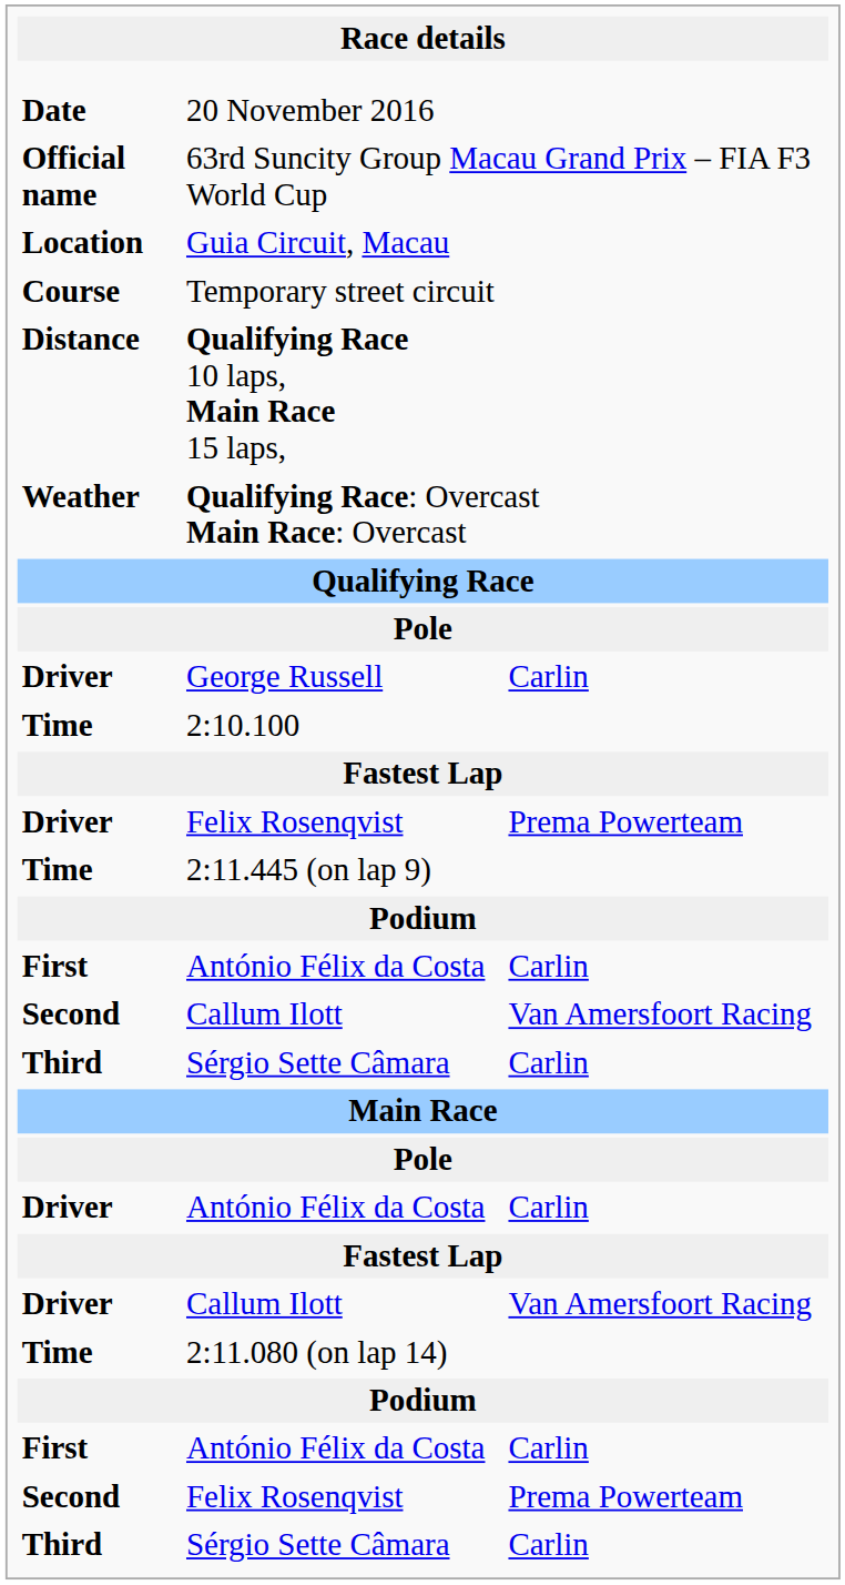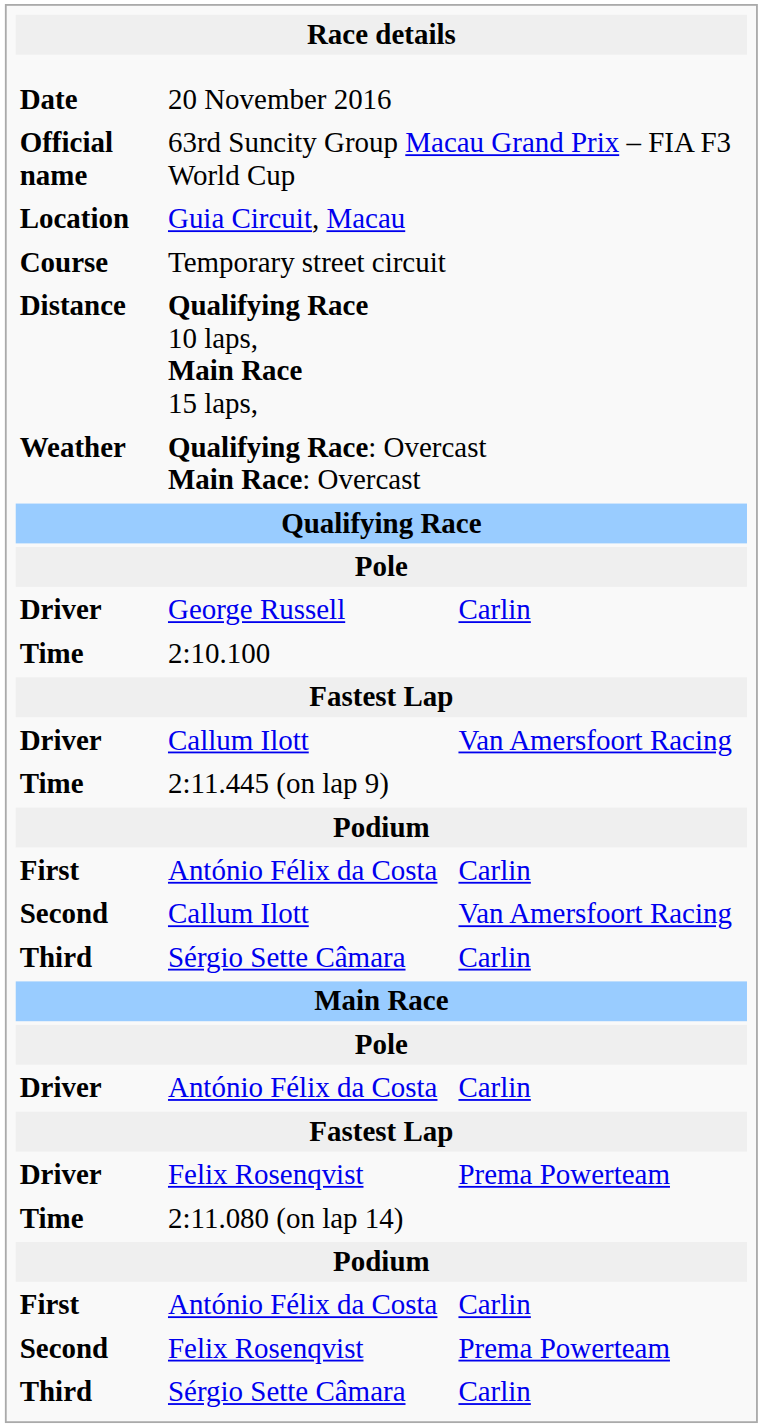 <table class="infobox" align="right" cellpadding="2" style="float:right; width: 26em; ">
 <tr>
 <th colspan="3" bgcolor="#efefef">Race details</th>
 </tr>
 <tr>
 <td colspan="3" style="text-align:center;"></td>
 </tr>
 <tr>
 <td colspan="3" style="text-align:center;"></td>
 </tr>
 <tr>
 <td style="width: 20%;"><strong>Date</strong></td>
 <td>20 November 2016</td>
 </tr>
 <tr>
 <td><strong>Official name</strong></td>
 <td colspan=2>63rd Suncity Group <a href='#'>Macau Grand Prix</a> – FIA F3 World Cup</td>
 </tr>
 <tr>
 <td><strong>Location</strong></td>
 <td colspan=2><a href='#'>Guia Circuit</a>, <a href='#'>Macau</a></td>
 </tr>
 <tr>
 <td><strong>Course</strong></td>
 <td colspan=2>Temporary street circuit<br></td>
 </tr>
 <tr>
 <td><strong>Distance</strong></td>
 <td colspan=2><strong>Qualifying Race</strong><br>10 laps, <br><strong>Main Race</strong><br>15 laps, </td>
 </tr>
 <tr>
 <td><strong>Weather</strong></td>
 <td colspan=2><strong>Qualifying Race</strong>: Overcast<br><strong>Main Race</strong>: Overcast</td>
 </tr>
 <tr>
 <td colspan="3" style="text-align:center; background-color:#99ccff"><strong>Qualifying Race</strong></td>
 </tr>
 <tr>
 <th colspan="3" bgcolor="#efefef">Pole</th>
 </tr>
 <tr>
 <td><strong>Driver</strong></td>
 <td> <a href='#'>George Russell</a></td>
 <td><a href='#'>Carlin</a></td>
 </tr>
 <tr>
 <td><strong>Time</strong></td>
 <td colspan=2>2:10.100</td>
 </tr>
 <tr>
 <th colspan="3" bgcolor="#efefef">Fastest Lap</th>
 </tr>
 <tr>
 <td><strong>Driver</strong></td>
-<td> <a href='#'>Felix Rosenqvist</a></td>
-<td><a href='#'>Prema Powerteam</a></td>
+<td> <a href='#'>Callum Ilott</a></td>
+<td><a href='#'>Van Amersfoort Racing</a></td>
 </tr>
 <tr>
 <td><strong>Time</strong></td>
 <td colspan=2>2:11.445 (on lap 9)</td>
 </tr>
 <tr>
 <th colspan="3" bgcolor="#efefef">Podium</th>
 </tr>
 <tr>
 <td><strong>First</strong></td>
 <td> <a href='#'>António Félix da Costa</a></td>
 <td><a href='#'>Carlin</a></td>
 </tr>
 <tr>
 <td><strong>Second</strong></td>
 <td> <a href='#'>Callum Ilott</a></td>
 <td><a href='#'>Van Amersfoort Racing</a></td>
 </tr>
 <tr>
 <td><strong>Third</strong></td>
 <td> <a href='#'>Sérgio Sette Câmara</a></td>
 <td><a href='#'>Carlin</a></td>
 </tr>
 <tr>
 <td colspan="3" style="text-align:center; background-color:#99ccff"><strong>Main Race</strong></td>
 </tr>
 <tr>
 <th colspan="3" bgcolor="#efefef">Pole</th>
 </tr>
 <tr>
 <td><strong>Driver</strong></td>
 <td> <a href='#'>António Félix da Costa</a></td>
 <td><a href='#'>Carlin</a></td>
 </tr>
 <tr>
 <th colspan="3" bgcolor="#efefef">Fastest Lap</th>
 </tr>
 <tr>
 <td><strong>Driver</strong></td>
-<td> <a href='#'>Callum Ilott</a></td>
-<td><a href='#'>Van Amersfoort Racing</a></td>
+<td> <a href='#'>Felix Rosenqvist</a></td>
+<td><a href='#'>Prema Powerteam</a></td>
 </tr>
 <tr>
 <td><strong>Time</strong></td>
 <td colspan=2>2:11.080 (on lap 14)</td>
 </tr>
 <tr>
 <th colspan="3" bgcolor="#efefef">Podium</th>
 </tr>
 <tr>
 <td><strong>First</strong></td>
 <td> <a href='#'>António Félix da Costa</a></td>
 <td><a href='#'>Carlin</a></td>
 </tr>
 <tr>
 <td><strong>Second</strong></td>
 <td> <a href='#'>Felix Rosenqvist</a></td>
 <td><a href='#'>Prema Powerteam</a></td>
 </tr>
 <tr>
 <td><strong>Third</strong></td>
 <td> <a href='#'>Sérgio Sette Câmara</a></td>
 <td><a href='#'>Carlin</a></td>
 </tr>
 </table>
